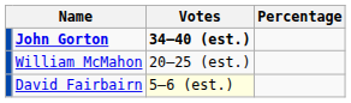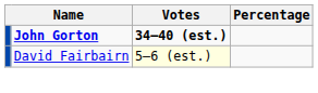 <table class="wikitable">
 <tr>
 <th colspan="2">Name</th>
 <th>Votes</th>
 <th>Percentage</th>
 </tr>
 <tr>
 <td style="background:#0047AB"></td>
 <td><strong><a href='#'>John Gorton</a></strong></td>
 <td><strong>34–40 (est.)</strong></td>
 <td></td>
 </tr>
 <tr>
 <td style="background:#0047AB"></td>
-<td><a href='#'>William McMahon</a></td>
-<td>20–25 (est.)</td>
-<td></td>
-</tr>
-<tr>
-<td style="background:#0047AB"></td>
 <td><a href='#'>David Fairbairn</a></td>
 <td style="background: lightyellow;">5–6 (est.)</td>
 <td></td>
 </tr>
 </table>
